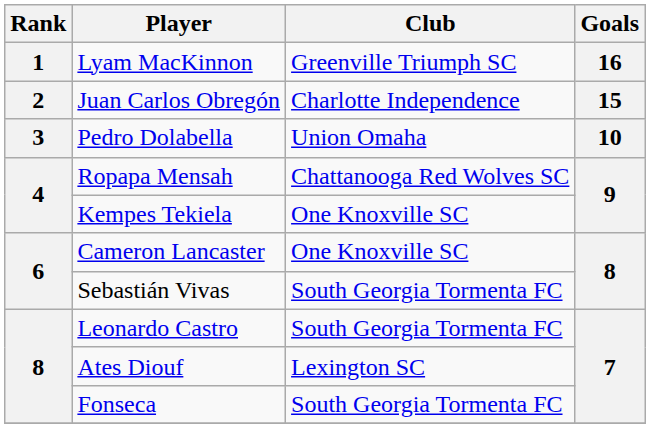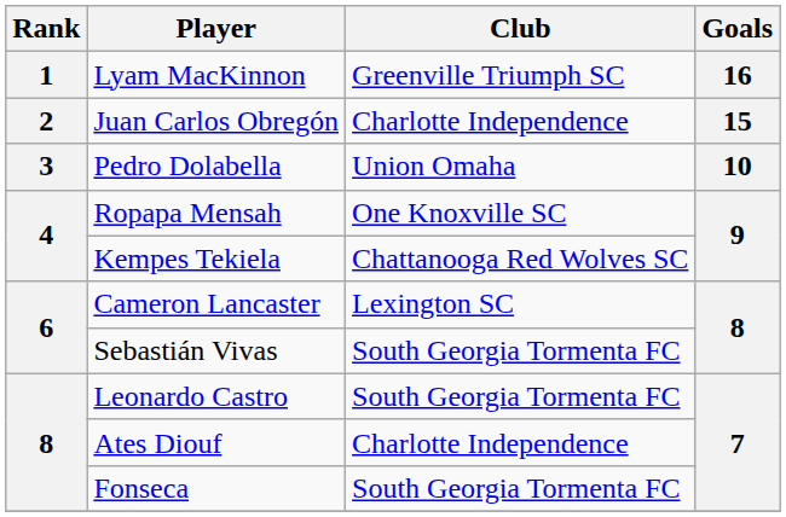 <table class="wikitable">
 <tr>
 <th>Rank</th>
 <th>Player</th>
 <th>Club</th>
 <th>Goals</th>
 </tr>
 <tr>
 <th>1</th>
 <td> <a href='#'>Lyam MacKinnon</a></td>
 <td><a href='#'>Greenville Triumph SC</a></td>
 <th>16</th>
 </tr>
 <tr>
 <th>2</th>
 <td> <a href='#'>Juan Carlos Obregón</a></td>
 <td><a href='#'>Charlotte Independence</a></td>
 <th>15</th>
 </tr>
 <tr>
 <th>3</th>
 <td> <a href='#'>Pedro Dolabella</a></td>
 <td><a href='#'>Union Omaha</a></td>
 <th>10</th>
 </tr>
 <tr>
 <th rowspan=2>4</th>
 <td> <a href='#'>Ropapa Mensah</a></td>
-<td><a href='#'>Chattanooga Red Wolves SC</a></td>
+<td><a href='#'>One Knoxville SC</a></td>
 <th rowspan=2>9</th>
 </tr>
 <tr>
 <td> <a href='#'>Kempes Tekiela</a></td>
-<td><a href='#'>One Knoxville SC</a></td>
+<td><a href='#'>Chattanooga Red Wolves SC</a></td>
 </tr>
 <tr>
 <th rowspan=2>6</th>
 <td> <a href='#'>Cameron Lancaster</a></td>
-<td><a href='#'>One Knoxville SC</a></td>
+<td><a href='#'>Lexington SC</a></td>
 <th rowspan=2>8</th>
 </tr>
 <tr>
 <td> Sebastián Vivas</td>
 <td><a href='#'>South Georgia Tormenta FC</a></td>
 </tr>
 <tr>
 <th rowspan=3>8</th>
 <td> <a href='#'>Leonardo Castro</a></td>
 <td><a href='#'>South Georgia Tormenta FC</a></td>
 <th rowspan=3>7</th>
 </tr>
 <tr>
 <td> <a href='#'>Ates Diouf</a></td>
-<td><a href='#'>Lexington SC</a></td>
+<td><a href='#'>Charlotte Independence</a></td>
 </tr>
 <tr>
 <td> <a href='#'>Fonseca</a></td>
 <td><a href='#'>South Georgia Tormenta FC</a></td>
 </tr>
 <tr>
 </tr>
 </table>
